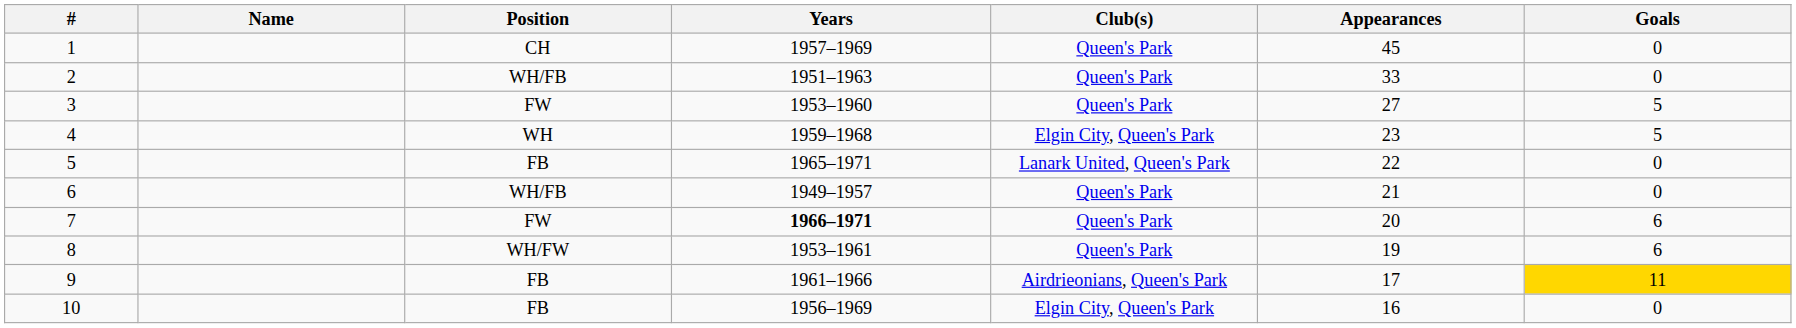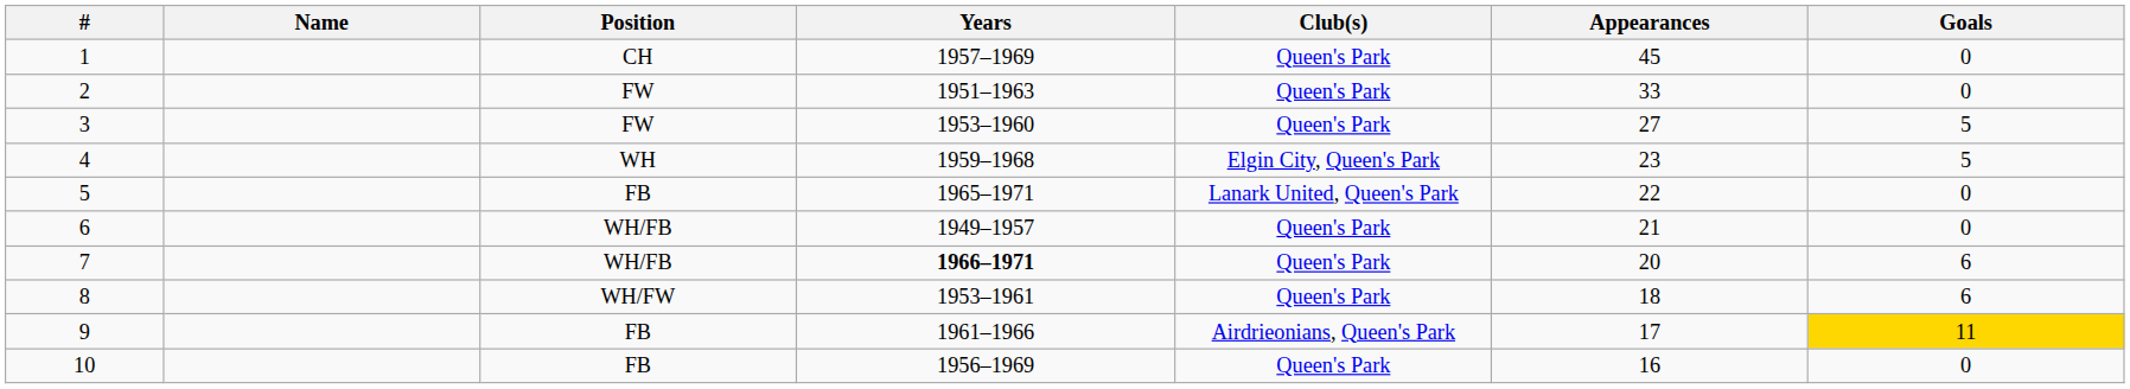 <table class="sortable wikitable plainrowheaders" style="text-align: center;">
 <tr>
 <th scope="col" style="width:5%;">#</th>
 <th scope="col" style="width:10%;">Name</th>
 <th scope="col" style="width:10%;">Position</th>
 <th scope="col" style="width:12%;">Years</th>
 <th scope="col" style="width:10%;">Club(s)</th>
 <th scope="col" style="width:10%;">Appearances</th>
 <th scope="col" style="width:10%;">Goals</th>
 </tr>
 <tr>
 <td>1</td>
 <td></td>
 <td>CH</td>
 <td>1957–1969</td>
 <td><a href='#'>Queen's Park</a></td>
 <td>45</td>
 <td>0</td>
 </tr>
 <tr>
 <td>2</td>
 <td></td>
-<td>WH/FB</td>
+<td>FW</td>
 <td>1951–1963</td>
 <td><a href='#'>Queen's Park</a></td>
 <td>33</td>
 <td>0</td>
 </tr>
 <tr>
 <td>3</td>
 <td></td>
 <td>FW</td>
 <td>1953–1960</td>
 <td><a href='#'>Queen's Park</a></td>
 <td>27</td>
 <td>5</td>
 </tr>
 <tr>
 <td>4</td>
 <td></td>
 <td>WH</td>
 <td>1959–1968</td>
 <td><a href='#'>Elgin City</a>, <a href='#'>Queen's Park</a></td>
 <td>23</td>
 <td>5</td>
 </tr>
 <tr>
 <td>5</td>
 <td></td>
 <td>FB</td>
 <td>1965–1971</td>
 <td><a href='#'>Lanark United</a>, <a href='#'>Queen's Park</a></td>
 <td>22</td>
 <td>0</td>
 </tr>
 <tr>
 <td>6</td>
 <td></td>
 <td>WH/FB</td>
 <td>1949–1957</td>
 <td><a href='#'>Queen's Park</a></td>
 <td>21</td>
 <td>0</td>
 </tr>
 <tr>
 <td>7</td>
 <td></td>
-<td>FW</td>
+<td>WH/FB</td>
 <td><strong>1966–1971</strong></td>
 <td><a href='#'>Queen's Park</a></td>
 <td>20</td>
 <td>6</td>
 </tr>
 <tr>
 <td>8</td>
 <td></td>
 <td>WH/FW</td>
 <td>1953–1961</td>
 <td><a href='#'>Queen's Park</a></td>
-<td>19</td>
+<td>18</td>
 <td>6</td>
 </tr>
 <tr>
 <td>9</td>
 <td></td>
 <td>FB</td>
 <td>1961–1966</td>
 <td><a href='#'>Airdrieonians</a>, <a href='#'>Queen's Park</a></td>
 <td>17</td>
 <td style="background: gold;">11</td>
 </tr>
 <tr>
 <td>10</td>
 <td></td>
 <td>FB</td>
 <td>1956–1969</td>
-<td><a href='#'>Elgin City</a>, <a href='#'>Queen's Park</a></td>
+<td><a href='#'>Queen's Park</a></td>
 <td>16</td>
 <td>0</td>
 </tr>
 </table>
